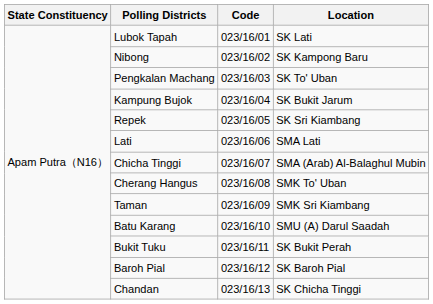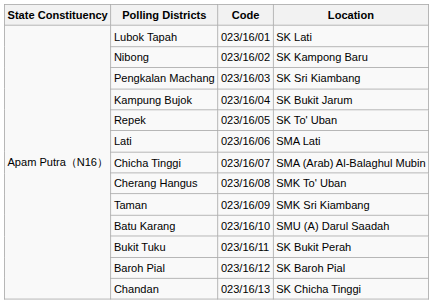 <table class="wikitable sortable mw-collapsible">
 <tr>
 <th><small>State Constituency</small></th>
 <th><small>Polling Districts</small></th>
 <th><small>Code</small></th>
 <th><small>Location</small></th>
 </tr>
 <tr>
 <td rowspan="13"><small>Apam Putra（N16）</small></td>
 <td><small>Lubok Tapah</small></td>
 <td><small>023/16/01</small></td>
 <td><small>SK Lati</small></td>
 </tr>
 <tr>
 <td><small>Nibong</small></td>
 <td><small>023/16/02</small></td>
 <td><small>SK Kampong Baru</small></td>
 </tr>
 <tr>
 <td><small>Pengkalan Machang</small></td>
 <td><small>023/16/03</small></td>
-<td><small>SK To' Uban</small></td>
+<td><small>SK Sri Kiambang</small></td>
 </tr>
 <tr>
 <td><small>Kampung Bujok</small></td>
 <td><small>023/16/04</small></td>
 <td><small>SK Bukit Jarum</small></td>
 </tr>
 <tr>
 <td><small>Repek</small></td>
 <td><small>023/16/05</small></td>
-<td><small>SK Sri Kiambang</small></td>
+<td><small>SK To' Uban</small></td>
 </tr>
 <tr>
 <td><small>Lati</small></td>
 <td><small>023/16/06</small></td>
 <td><small>SMA Lati</small></td>
 </tr>
 <tr>
 <td><small>Chicha Tinggi</small></td>
 <td><small>023/16/07</small></td>
 <td><small>SMA (Arab) Al-Balaghul Mubin</small></td>
 </tr>
 <tr>
 <td><small>Cherang Hangus</small></td>
 <td><small>023/16/08</small></td>
 <td><small>SMK To' Uban</small></td>
 </tr>
 <tr>
 <td><small>Taman</small></td>
 <td><small>023/16/09</small></td>
 <td><small>SMK Sri Kiambang</small></td>
 </tr>
 <tr>
 <td><small>Batu Karang</small></td>
 <td><small>023/16/10</small></td>
 <td><small>SMU (A) Darul Saadah</small></td>
 </tr>
 <tr>
 <td><small>Bukit Tuku</small></td>
 <td><small>023/16/11</small></td>
 <td><small>SK Bukit Perah</small></td>
 </tr>
 <tr>
 <td><small>Baroh Pial</small></td>
 <td><small>023/16/12</small></td>
 <td><small>SK Baroh Pial</small></td>
 </tr>
 <tr>
 <td><small>Chandan</small></td>
 <td><small>023/16/13</small></td>
 <td><small>SK Chicha Tinggi</small></td>
 </tr>
 </table>
